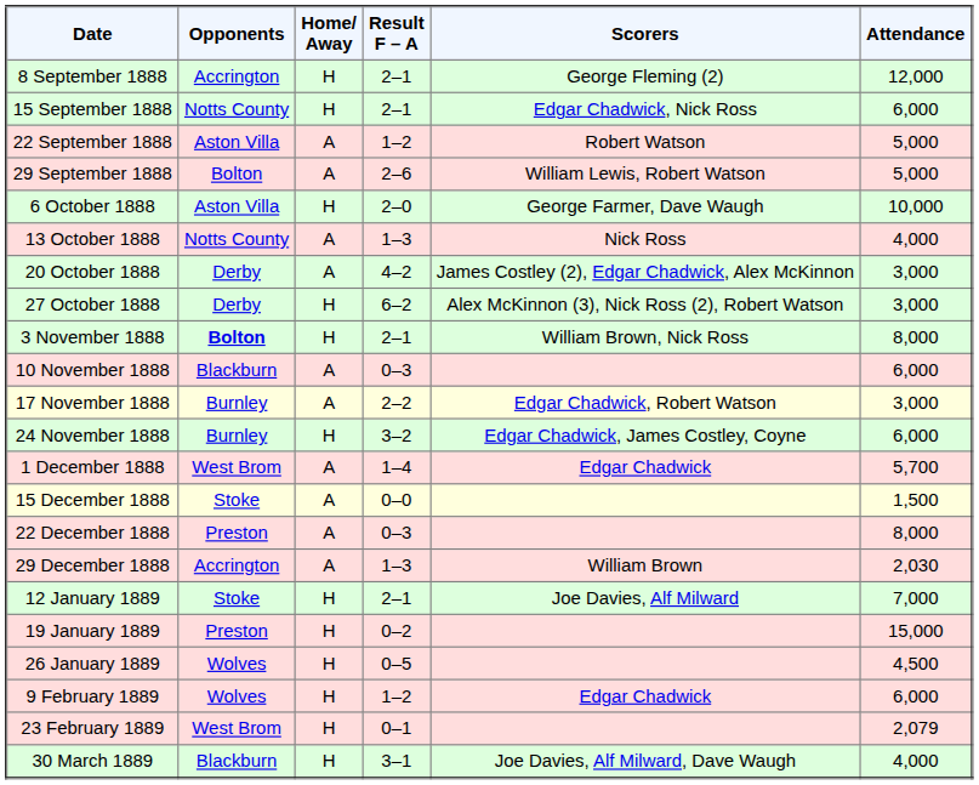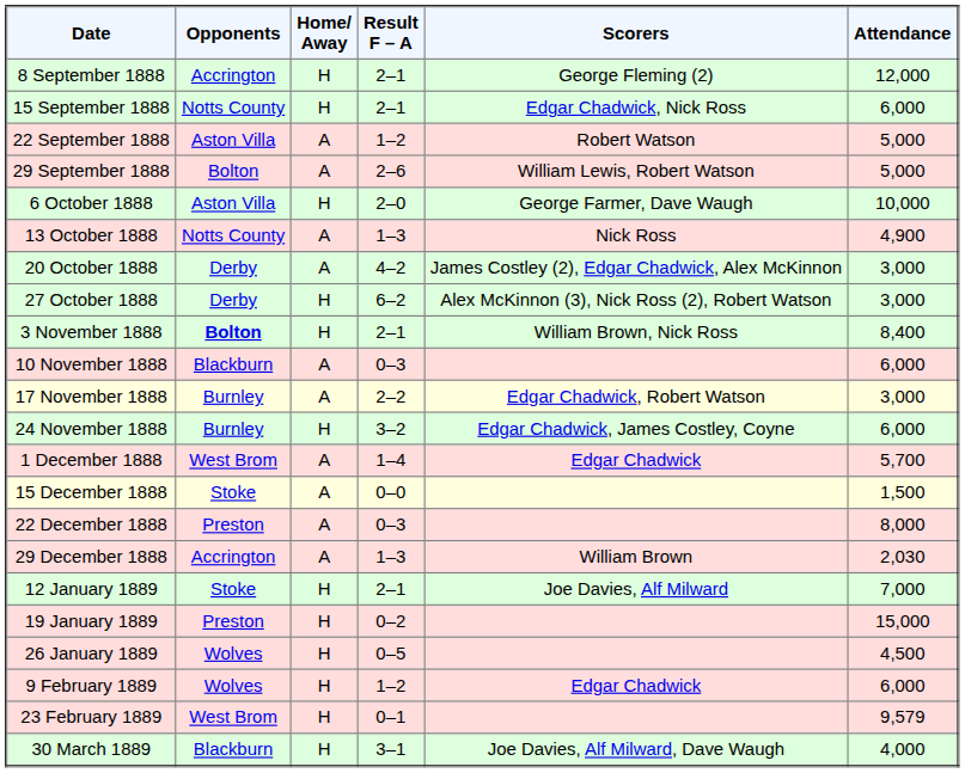 <table border="2" cellpadding="4" style="border-collapse:collapse; text-align:center; font-size:smaller;">
 <tr style="background:#f0f6ff;">
 <th><strong>Date</strong></th>
 <th><strong>Opponents</strong></th>
 <th><strong>Home/<br>Away</strong></th>
 <th><strong>Result<br>F – A</strong></th>
 <th><strong>Scorers</strong></th>
 <th><strong>Attendance</strong></th>
 </tr>
 <tr bgcolor="#ddffdd">
 <td>8 September 1888</td>
 <td><a href='#'>Accrington</a></td>
 <td>H</td>
 <td>2–1</td>
 <td>George Fleming (2)</td>
 <td>12,000</td>
 </tr>
 <tr bgcolor="#ddffdd">
 <td>15 September 1888</td>
 <td><a href='#'>Notts County</a></td>
 <td>H</td>
 <td>2–1</td>
 <td><a href='#'>Edgar Chadwick</a>, Nick Ross</td>
 <td>6,000</td>
 </tr>
 <tr bgcolor="#ffdddd">
 <td>22 September 1888</td>
 <td><a href='#'>Aston Villa</a></td>
 <td>A</td>
 <td>1–2</td>
 <td>Robert Watson</td>
 <td>5,000</td>
 </tr>
 <tr bgcolor="#ffdddd">
 <td>29 September 1888</td>
 <td><a href='#'>Bolton</a></td>
 <td>A</td>
 <td>2–6</td>
 <td>William Lewis, Robert Watson</td>
 <td>5,000</td>
 </tr>
 <tr bgcolor="ddffdd">
 <td>6 October 1888</td>
 <td><a href='#'>Aston Villa</a></td>
 <td>H</td>
 <td>2–0</td>
 <td>George Farmer, Dave Waugh</td>
 <td>10,000</td>
 </tr>
 <tr bgcolor="#ffdddd">
 <td>13 October 1888</td>
 <td><a href='#'>Notts County</a></td>
 <td>A</td>
 <td>1–3</td>
 <td>Nick Ross</td>
-<td>4,000</td>
+<td>4,900</td>
 </tr>
 <tr bgcolor="#ddffdd">
 <td>20 October 1888</td>
 <td><a href='#'>Derby</a></td>
 <td>A</td>
 <td>4–2</td>
 <td>James Costley (2), <a href='#'>Edgar Chadwick</a>, Alex McKinnon</td>
 <td>3,000</td>
 </tr>
 <tr bgcolor="#ddffdd">
 <td>27 October 1888</td>
 <td><a href='#'>Derby</a></td>
 <td>H</td>
 <td>6–2</td>
 <td>Alex McKinnon (3), Nick Ross (2), Robert Watson</td>
 <td>3,000</td>
 </tr>
 <tr bgcolor="#ddffdd">
 <td>3 November 1888</td>
 <td><strong><a href='#'>Bolton</a></strong></td>
 <td>H</td>
 <td>2–1</td>
 <td>William Brown, Nick Ross</td>
-<td>8,000</td>
+<td>8,400</td>
 </tr>
 <tr bgcolor="#ffdddd">
 <td>10 November 1888</td>
 <td><a href='#'>Blackburn</a></td>
 <td>A</td>
 <td>0–3</td>
 <td></td>
 <td>6,000</td>
 </tr>
 <tr bgcolor="#ffffdd">
 <td>17 November 1888</td>
 <td><a href='#'>Burnley</a></td>
 <td>A</td>
 <td>2–2</td>
 <td><a href='#'>Edgar Chadwick</a>, Robert Watson</td>
 <td>3,000</td>
 </tr>
 <tr bgcolor="ddffdd">
 <td>24 November 1888</td>
 <td><a href='#'>Burnley</a></td>
 <td>H</td>
 <td>3–2</td>
 <td><a href='#'>Edgar Chadwick</a>, James Costley, Coyne</td>
 <td>6,000</td>
 </tr>
 <tr bgcolor="#ffdddd">
 <td>1 December 1888</td>
 <td><a href='#'>West Brom</a></td>
 <td>A</td>
 <td>1–4</td>
 <td><a href='#'>Edgar Chadwick</a></td>
 <td>5,700</td>
 </tr>
 <tr bgcolor="#ffffdd">
 <td>15 December 1888</td>
 <td><a href='#'>Stoke</a></td>
 <td>A</td>
 <td>0–0</td>
 <td></td>
 <td>1,500</td>
 </tr>
 <tr bgcolor="#ffdddd">
 <td>22 December 1888</td>
 <td><a href='#'>Preston</a></td>
 <td>A</td>
 <td>0–3</td>
 <td></td>
 <td>8,000</td>
 </tr>
 <tr bgcolor="#ffdddd">
 <td>29 December 1888</td>
 <td><a href='#'>Accrington</a></td>
 <td>A</td>
 <td>1–3</td>
 <td>William Brown</td>
 <td>2,030</td>
 </tr>
 <tr bgcolor="#ddffdd">
 <td>12 January 1889</td>
 <td><a href='#'>Stoke</a></td>
 <td>H</td>
 <td>2–1</td>
 <td>Joe Davies, <a href='#'>Alf Milward</a></td>
 <td>7,000</td>
 </tr>
 <tr bgcolor="#ffdddd">
 <td>19 January 1889</td>
 <td><a href='#'>Preston</a></td>
 <td>H</td>
 <td>0–2</td>
 <td></td>
 <td>15,000</td>
 </tr>
 <tr bgcolor="#ffdddd">
 <td>26 January 1889</td>
 <td><a href='#'>Wolves</a></td>
 <td>H</td>
 <td>0–5</td>
 <td></td>
 <td>4,500</td>
 </tr>
 <tr bgcolor="#ffdddd">
 <td>9 February 1889</td>
 <td><a href='#'>Wolves</a></td>
 <td>H</td>
 <td>1–2</td>
 <td><a href='#'>Edgar Chadwick</a></td>
 <td>6,000</td>
 </tr>
 <tr bgcolor="#ffdddd">
 <td>23 February 1889</td>
 <td><a href='#'>West Brom</a></td>
 <td>H</td>
 <td>0–1</td>
 <td></td>
-<td>2,079</td>
+<td>9,579</td>
 </tr>
 <tr bgcolor="#ddffdd">
 <td>30 March 1889</td>
 <td><a href='#'>Blackburn</a></td>
 <td>H</td>
 <td>3–1</td>
 <td>Joe Davies, <a href='#'>Alf Milward</a>, Dave Waugh</td>
 <td>4,000</td>
 </tr>
 </table>
